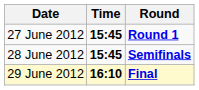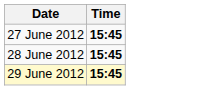 <table class="wikitable">
 <tr>
 <th>Date</th>
 <th>Time</th>
-<th>Round</th>
 </tr>
 <tr>
 <td>27 June 2012</td>
 <td><strong>15:45</strong></td>
-<td><strong><a href='#'>Round 1</a></strong></td>
 </tr>
 <tr>
 <td>28 June 2012</td>
 <td><strong>15:45</strong></td>
-<td><strong><a href='#'>Semifinals</a></strong></td>
 </tr>
 <tr style=background:lemonchiffon>
 <td>29 June 2012</td>
-<td><strong>16:10</strong></td>
-<td><strong><a href='#'>Final</a></strong></td>
+<td><strong>15:45</strong></td>
 </tr>
 </table>
